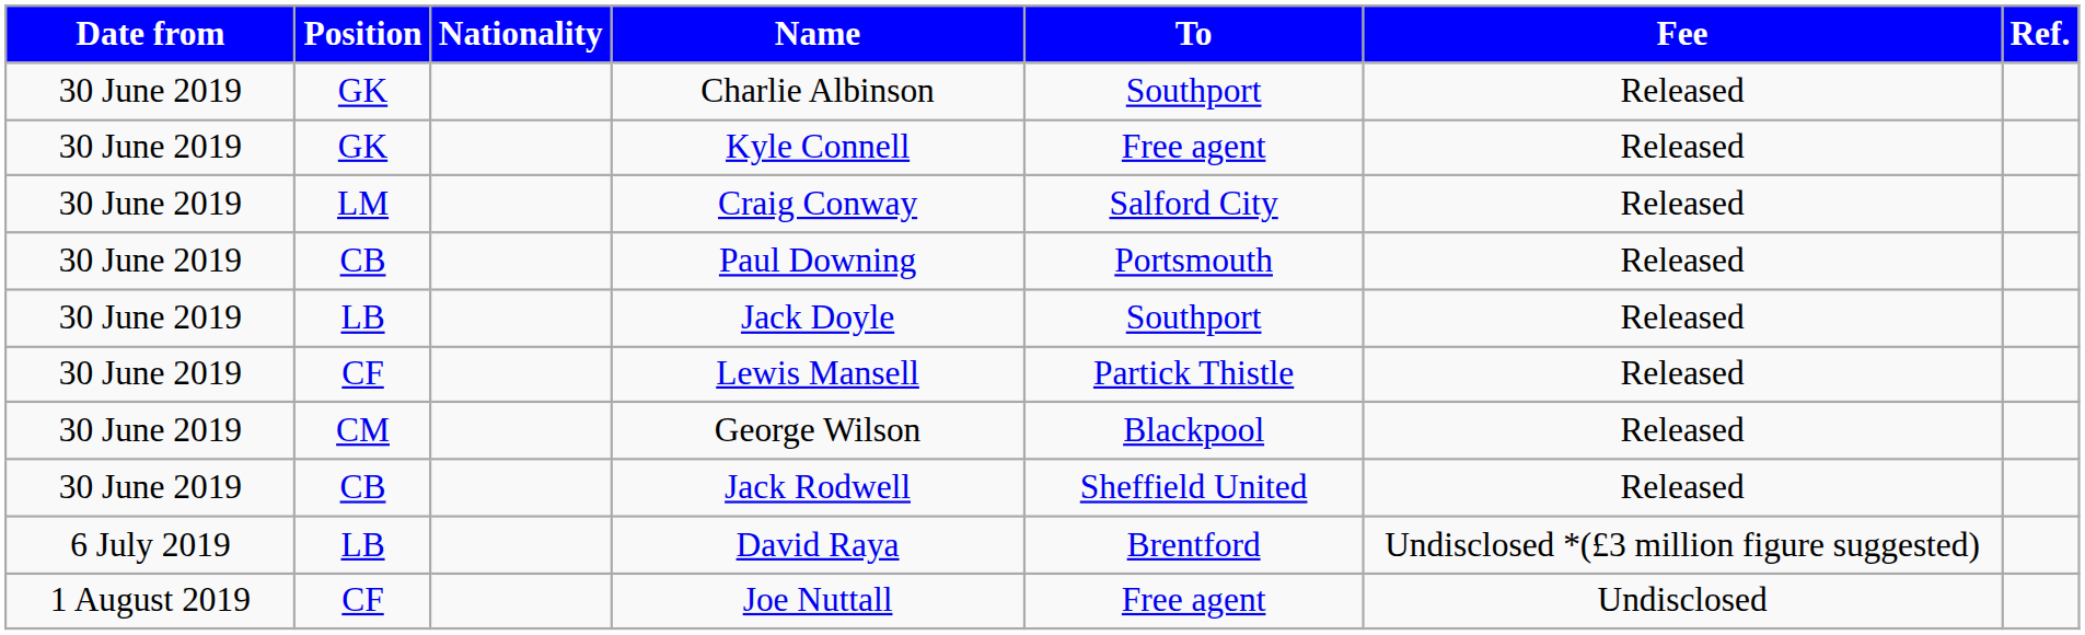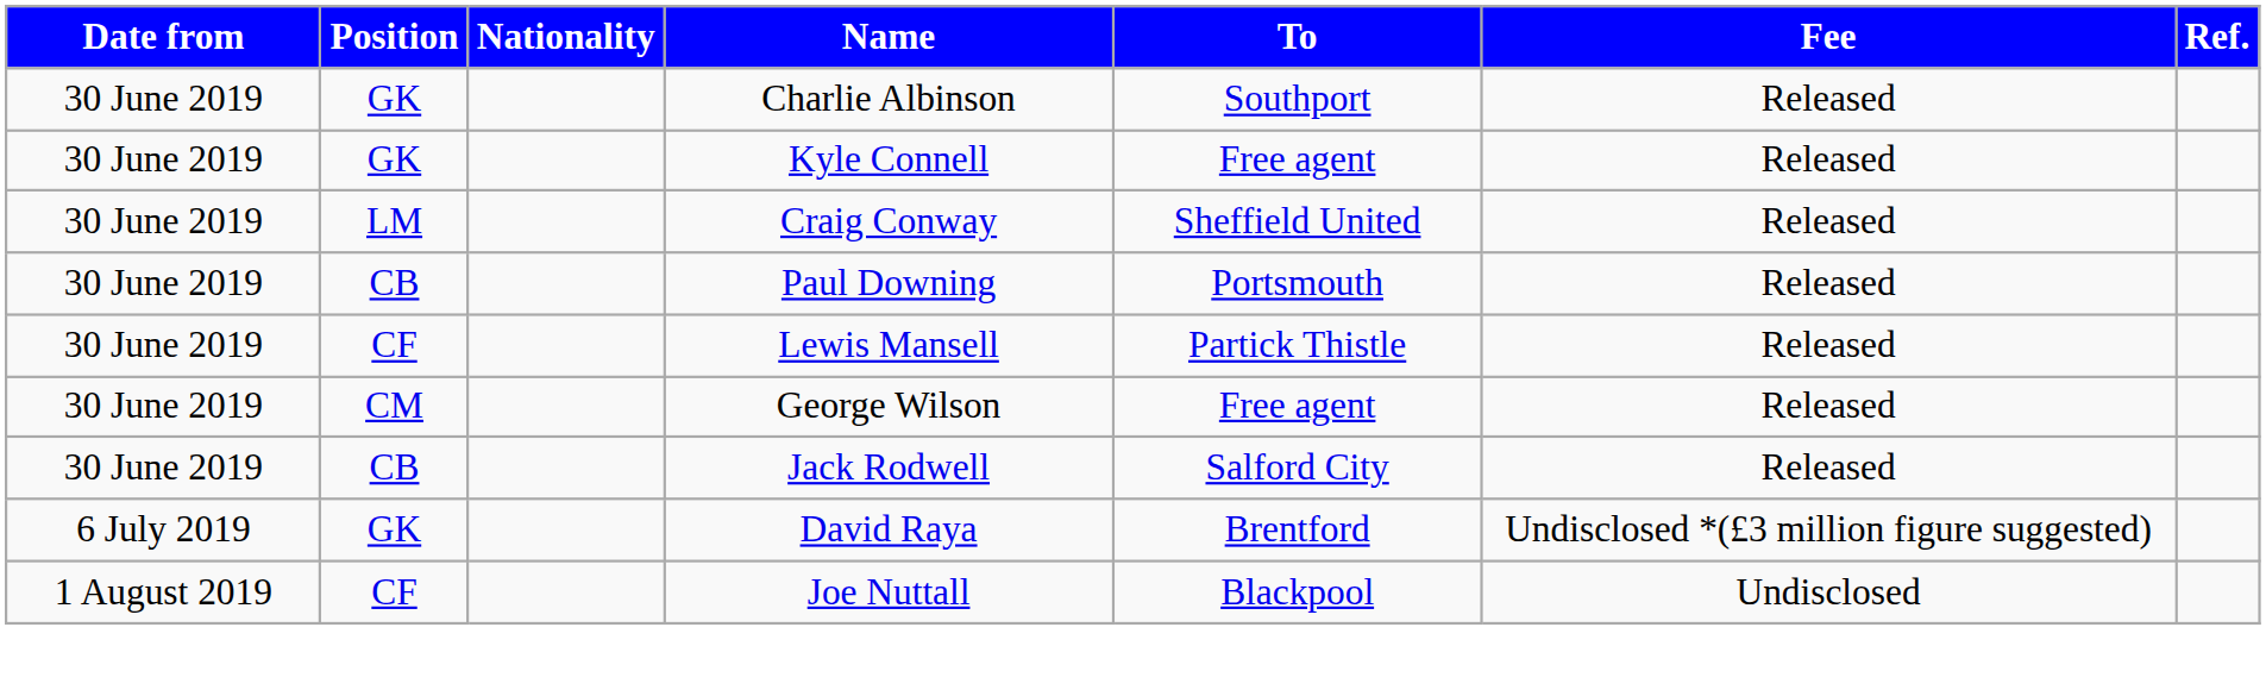 <table class="wikitable"  style="text-align:center; font-size:90%; ">
 <tr>
 <th style="background:#0000FF; color:white; width:120px;">Date from</th>
 <th style="background:#0000FF; color:white; width:50px;">Position</th>
 <th style="background:#0000FF; color:white; width:50px;">Nationality</th>
 <th style="background:#0000FF; color:white; width:175px;">Name</th>
 <th style="background:#0000FF; color:white; width:140px;">To</th>
 <th style="background:#0000FF; color:white; width:275px;">Fee</th>
 <th style="background:#0000FF; color:white; width:25px;">Ref.</th>
 </tr>
 <tr>
 <td>30 June 2019</td>
 <td><a href='#'>GK</a></td>
 <td></td>
 <td>Charlie Albinson</td>
 <td> <a href='#'>Southport</a></td>
 <td>Released</td>
 <td></td>
 </tr>
 <tr>
 <td>30 June 2019</td>
 <td><a href='#'>GK</a></td>
 <td></td>
 <td><a href='#'>Kyle Connell</a></td>
 <td> <a href='#'>Free agent</a></td>
 <td>Released</td>
 <td></td>
 </tr>
 <tr>
 <td>30 June 2019</td>
 <td><a href='#'>LM</a></td>
 <td></td>
 <td><a href='#'>Craig Conway</a></td>
-<td> <a href='#'>Salford City</a></td>
+<td> <a href='#'>Sheffield United</a></td>
 <td>Released</td>
 <td></td>
 </tr>
 <tr>
 <td>30 June 2019</td>
 <td><a href='#'>CB</a></td>
 <td></td>
 <td><a href='#'>Paul Downing</a></td>
 <td> <a href='#'>Portsmouth</a></td>
-<td>Released</td>
-<td></td>
-</tr>
-<tr>
-<td>30 June 2019</td>
-<td><a href='#'>LB</a></td>
-<td></td>
-<td><a href='#'>Jack Doyle</a></td>
-<td> <a href='#'>Southport</a></td>
 <td>Released</td>
 <td></td>
 </tr>
 <tr>
 <td>30 June 2019</td>
 <td><a href='#'>CF</a></td>
 <td></td>
 <td><a href='#'>Lewis Mansell</a></td>
 <td> <a href='#'>Partick Thistle</a></td>
 <td>Released</td>
 <td></td>
 </tr>
 <tr>
 <td>30 June 2019</td>
 <td><a href='#'>CM</a></td>
 <td></td>
 <td>George Wilson</td>
-<td> <a href='#'>Blackpool</a></td>
+<td> <a href='#'>Free agent</a></td>
 <td>Released</td>
 <td></td>
 </tr>
 <tr>
 <td>30 June 2019</td>
 <td><a href='#'>CB</a></td>
 <td></td>
 <td><a href='#'>Jack Rodwell</a></td>
-<td> <a href='#'>Sheffield United</a></td>
+<td> <a href='#'>Salford City</a></td>
 <td>Released</td>
 <td></td>
 </tr>
 <tr>
 <td>6 July 2019</td>
-<td><a href='#'>LB</a></td>
+<td><a href='#'>GK</a></td>
 <td></td>
 <td><a href='#'>David Raya</a></td>
 <td> <a href='#'>Brentford</a></td>
 <td>Undisclosed *(£3 million figure suggested)</td>
 <td></td>
 </tr>
 <tr>
 <td>1 August 2019</td>
 <td><a href='#'>CF</a></td>
 <td></td>
 <td><a href='#'>Joe Nuttall</a></td>
-<td> <a href='#'>Free agent</a></td>
+<td> <a href='#'>Blackpool</a></td>
 <td>Undisclosed</td>
 <td></td>
 </tr>
 </table>
